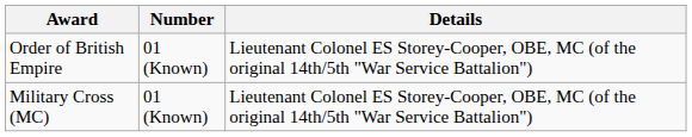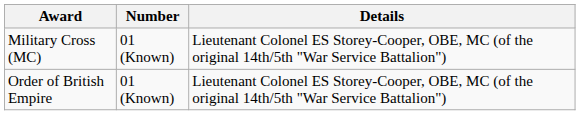 <table class="wikitable">
 <tr>
 <th>Award</th>
 <th>Number</th>
 <th>Details</th>
 </tr>
 <tr>
+<td>Military Cross (MC)</td>
+<td>01 (Known)</td>
+<td>Lieutenant Colonel ES Storey-Cooper, OBE, MC (of the original 14th/5th "War Service Battalion")</td>
+</tr>
+<tr>
 <td>Order of British Empire</td>
 <td>01 (Known)</td>
 <td>Lieutenant Colonel ES Storey-Cooper, OBE, MC (of the original 14th/5th "War Service Battalion")</td>
 </tr>
-<tr>
-<td>Military Cross (MC)</td>
-<td>01 (Known)</td>
-<td>Lieutenant Colonel ES Storey-Cooper, OBE, MC (of the original 14th/5th "War Service Battalion")</td>
-</tr>
 </table>
